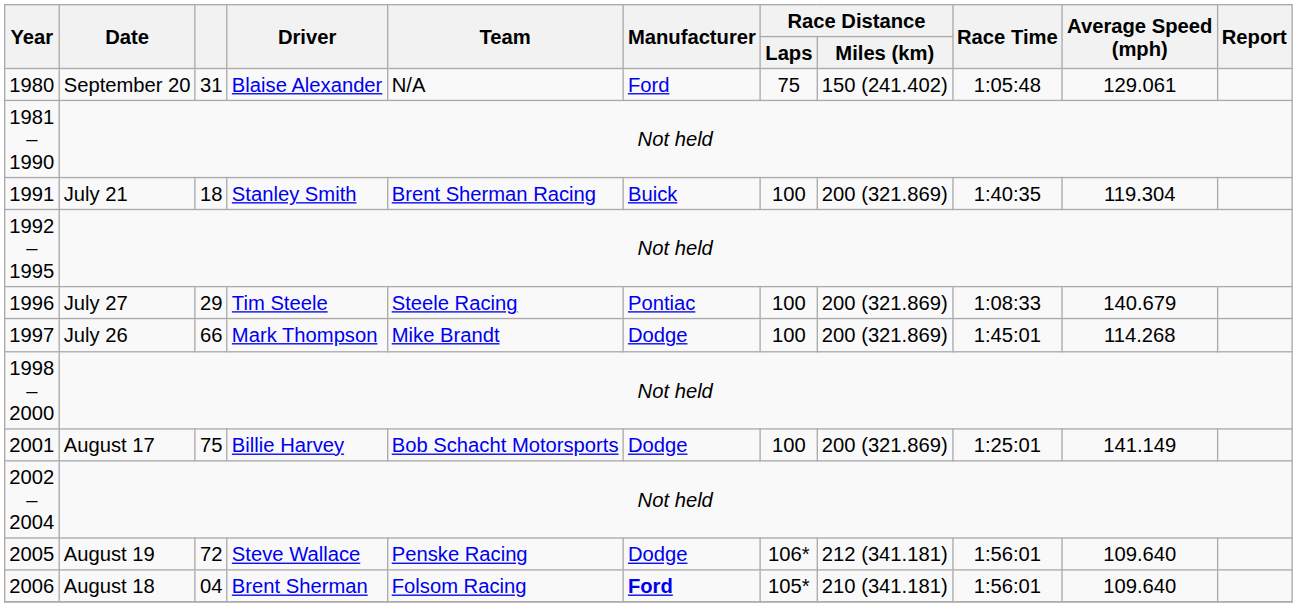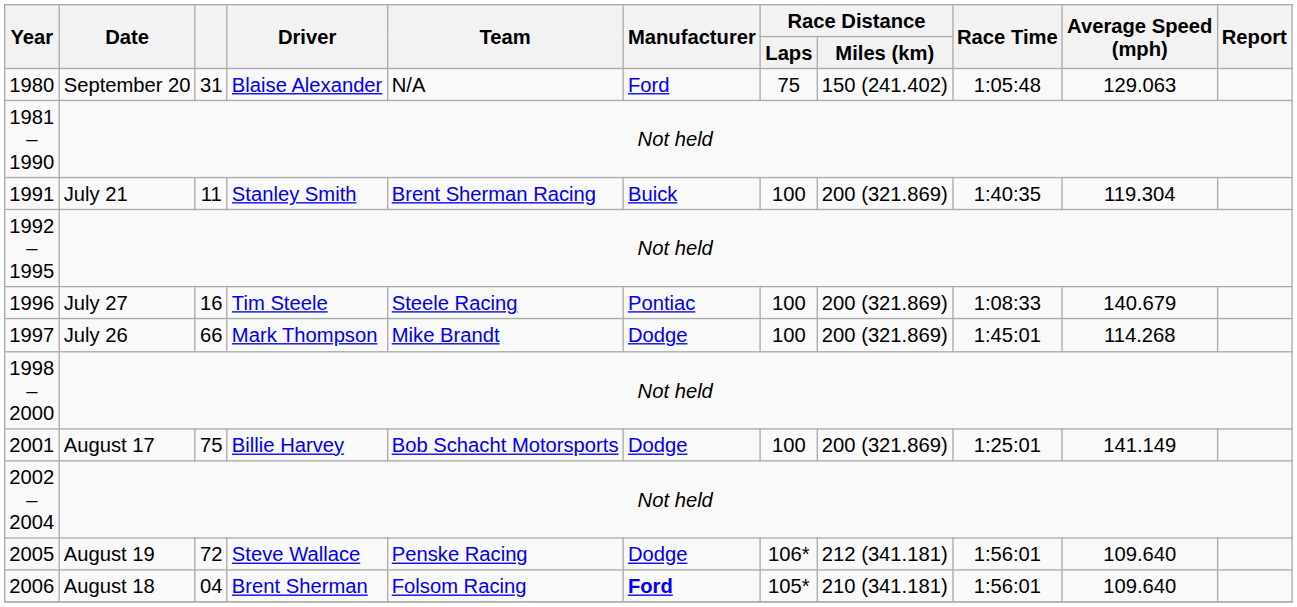 <table class="wikitable" style="font-size: 95%;">
 <tr>
 <th rowspan="2">Year</th>
 <th rowspan="2">Date</th>
 <th rowspan="2"></th>
 <th rowspan="2">Driver</th>
 <th rowspan="2">Team</th>
 <th rowspan="2">Manufacturer</th>
 <th colspan="2">Race Distance</th>
 <th rowspan="2">Race Time</th>
 <th rowspan="2">Average Speed<br>(mph)</th>
 <th rowspan="2">Report</th>
 </tr>
 <tr>
 <th>Laps</th>
 <th>Miles (km)</th>
 </tr>
 <tr>
 <td>1980</td>
 <td>September 20</td>
 <td align="center">31</td>
 <td><a href='#'>Blaise Alexander</a></td>
 <td>N/A</td>
 <td><a href='#'>Ford</a></td>
 <td align="center">75</td>
 <td align="center">150 (241.402)</td>
 <td align="center">1:05:48</td>
-<td align="center">129.061</td>
+<td align="center">129.063</td>
 <td></td>
 </tr>
 <tr>
 <td align=center>1981<br>–<br>1990</td>
 <td colspan=12 align=center><em>Not held</em></td>
 </tr>
 <tr>
 <td>1991</td>
 <td>July 21</td>
-<td align="center">18</td>
+<td align="center">11</td>
 <td><a href='#'>Stanley Smith</a></td>
 <td><a href='#'>Brent Sherman Racing</a></td>
 <td><a href='#'>Buick</a></td>
 <td align="center">100</td>
 <td align="center">200 (321.869)</td>
 <td align="center">1:40:35</td>
 <td align="center">119.304</td>
 <td></td>
 </tr>
 <tr>
 <td align=center>1992<br>–<br>1995</td>
 <td colspan=12 align=center><em>Not held</em></td>
 </tr>
 <tr>
 <td>1996</td>
 <td>July 27</td>
-<td align="center">29</td>
+<td align="center">16</td>
 <td><a href='#'>Tim Steele</a></td>
 <td><a href='#'>Steele Racing</a></td>
 <td><a href='#'>Pontiac</a></td>
 <td align="center">100</td>
 <td align="center">200 (321.869)</td>
 <td align="center">1:08:33</td>
 <td align="center">140.679</td>
 <td></td>
 </tr>
 <tr>
 <td>1997</td>
 <td>July 26</td>
 <td align="center">66</td>
 <td><a href='#'>Mark Thompson</a></td>
 <td><a href='#'>Mike Brandt</a></td>
 <td><a href='#'>Dodge</a></td>
 <td align="center">100</td>
 <td align="center">200 (321.869)</td>
 <td align="center">1:45:01</td>
 <td align="center">114.268</td>
 <td></td>
 </tr>
 <tr>
 <td align=center>1998<br>–<br>2000</td>
 <td colspan=12 align=center><em>Not held</em></td>
 </tr>
 <tr>
 <td>2001</td>
 <td>August 17</td>
 <td align="center">75</td>
 <td><a href='#'>Billie Harvey</a></td>
 <td><a href='#'>Bob Schacht Motorsports</a></td>
 <td><a href='#'>Dodge</a></td>
 <td align="center">100</td>
 <td align="center">200 (321.869)</td>
 <td align="center">1:25:01</td>
 <td align="center">141.149</td>
 <td></td>
 </tr>
 <tr>
 <td align=center>2002<br>–<br>2004</td>
 <td colspan=12 align=center><em>Not held</em></td>
 </tr>
 <tr>
 <td>2005</td>
 <td>August 19</td>
 <td align="center">72</td>
 <td><a href='#'>Steve Wallace</a></td>
 <td><a href='#'>Penske Racing</a></td>
 <td><a href='#'>Dodge</a></td>
 <td align="center">106*</td>
 <td align="center">212 (341.181)</td>
 <td align="center">1:56:01</td>
 <td align="center">109.640</td>
 <td></td>
 </tr>
 <tr>
 <td>2006</td>
 <td>August 18</td>
 <td align="center">04</td>
 <td><a href='#'>Brent Sherman</a></td>
 <td><a href='#'>Folsom Racing</a></td>
 <td><strong><a href='#'>Ford</a></strong></td>
 <td align="center">105*</td>
 <td align="center">210 (341.181)</td>
 <td align="center">1:56:01</td>
 <td align="center">109.640</td>
 <td></td>
 </tr>
 <tr>
 </tr>
 </table>
